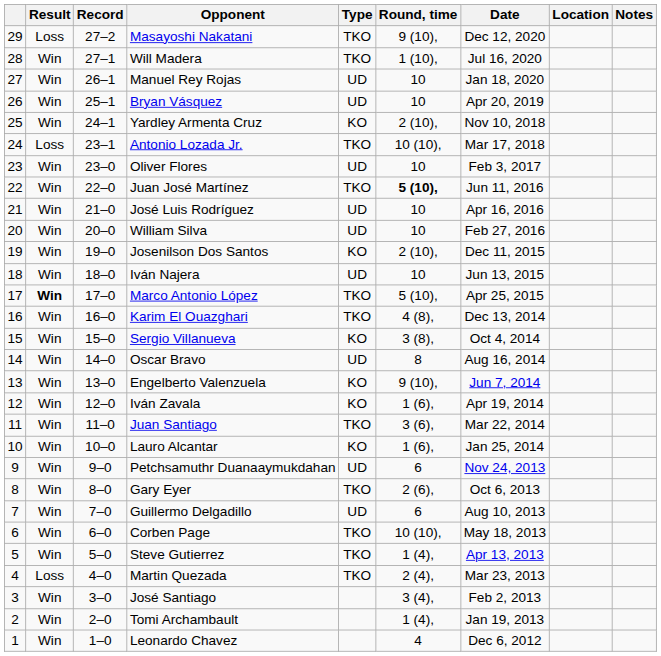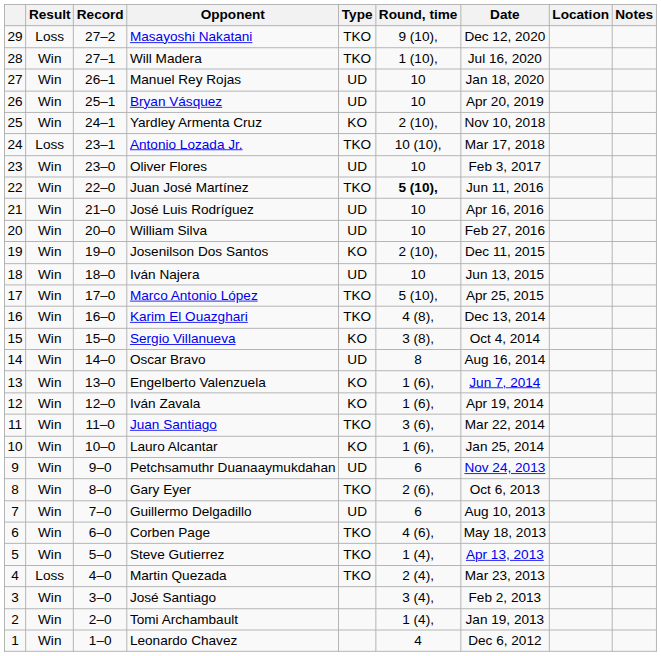 <table class="wikitable" style="text-align:center">
 <tr>
 <th></th>
 <th>Result</th>
 <th>Record</th>
 <th>Opponent</th>
 <th>Type</th>
 <th>Round, time</th>
 <th>Date</th>
 <th>Location</th>
 <th>Notes</th>
 </tr>
 <tr>
 <td>29</td>
 <td>Loss</td>
 <td>27–2</td>
 <td style="text-align:left;"><a href='#'>Masayoshi Nakatani</a></td>
 <td>TKO</td>
 <td>9 (10), </td>
 <td>Dec 12, 2020</td>
 <td style="text-align:left;"></td>
 <td style="text-align:left;"></td>
 </tr>
 <tr>
 <td>28</td>
 <td>Win</td>
 <td>27–1</td>
 <td style="text-align:left;">Will Madera</td>
 <td>TKO</td>
 <td>1 (10), </td>
 <td>Jul 16, 2020</td>
 <td style="text-align:left;"></td>
 <td></td>
 </tr>
 <tr>
 <td>27</td>
 <td>Win</td>
 <td>26–1</td>
 <td style="text-align:left;">Manuel Rey Rojas</td>
 <td>UD</td>
 <td>10</td>
 <td>Jan 18, 2020</td>
 <td style="text-align:left;"></td>
 <td></td>
 </tr>
 <tr>
 <td>26</td>
 <td>Win</td>
 <td>25–1</td>
 <td style="text-align:left;"><a href='#'>Bryan Vásquez</a></td>
 <td>UD</td>
 <td>10</td>
 <td>Apr 20, 2019</td>
 <td style="text-align:left;"></td>
 <td></td>
 </tr>
 <tr>
 <td>25</td>
 <td>Win</td>
 <td>24–1</td>
 <td style="text-align:left;">Yardley Armenta Cruz</td>
 <td>KO</td>
 <td>2 (10), </td>
 <td>Nov 10, 2018</td>
 <td style="text-align:left;"></td>
 <td></td>
 </tr>
 <tr>
 <td>24</td>
 <td>Loss</td>
 <td>23–1</td>
 <td style="text-align:left;"><a href='#'>Antonio Lozada Jr.</a></td>
 <td>TKO</td>
 <td>10 (10), </td>
 <td>Mar 17, 2018</td>
 <td style="text-align:left;"></td>
 <td></td>
 </tr>
 <tr>
 <td>23</td>
 <td>Win</td>
 <td>23–0</td>
 <td style="text-align:left;">Oliver Flores</td>
 <td>UD</td>
 <td>10</td>
 <td>Feb 3, 2017</td>
 <td style="text-align:left;"></td>
 <td style="text-align:left;"></td>
 </tr>
 <tr>
 <td>22</td>
 <td>Win</td>
 <td>22–0</td>
 <td style="text-align:left;">Juan José Martínez</td>
 <td>TKO</td>
 <td><strong>5 (10), </strong></td>
 <td>Jun 11, 2016</td>
 <td style="text-align:left;"></td>
 <td style="text-align:left;"></td>
 </tr>
 <tr>
 <td>21</td>
 <td>Win</td>
 <td>21–0</td>
 <td style="text-align:left;">José Luis Rodríguez</td>
 <td>UD</td>
 <td>10</td>
 <td>Apr 16, 2016</td>
 <td style="text-align:left;"></td>
 <td style="text-align:left;"></td>
 </tr>
 <tr>
 <td>20</td>
 <td>Win</td>
 <td>20–0</td>
 <td style="text-align:left;">William Silva</td>
 <td>UD</td>
 <td>10</td>
 <td>Feb 27, 2016</td>
 <td style="text-align:left;"></td>
 <td style="text-align:left;"></td>
 </tr>
 <tr>
 <td>19</td>
 <td>Win</td>
 <td>19–0</td>
 <td style="text-align:left;">Josenilson Dos Santos</td>
 <td>KO</td>
 <td>2 (10), </td>
 <td>Dec 11, 2015</td>
 <td style="text-align:left;"></td>
 <td style="text-align:left;"></td>
 </tr>
 <tr>
 <td>18</td>
 <td>Win</td>
 <td>18–0</td>
 <td style="text-align:left;">Iván Najera</td>
 <td>UD</td>
 <td>10</td>
 <td>Jun 13, 2015</td>
 <td style="text-align:left;"></td>
 <td style="text-align:left;"></td>
 </tr>
 <tr>
 <td>17</td>
-<td><strong>Win</strong></td>
+<td>Win</td>
 <td>17–0</td>
 <td style="text-align:left;"><a href='#'>Marco Antonio López</a></td>
 <td>TKO</td>
 <td>5 (10), </td>
 <td>Apr 25, 2015</td>
 <td style="text-align:left;"></td>
 <td style="text-align:left;"></td>
 </tr>
 <tr>
 <td>16</td>
 <td>Win</td>
 <td>16–0</td>
 <td style="text-align:left;"><a href='#'>Karim El Ouazghari</a></td>
 <td>TKO</td>
 <td>4 (8), </td>
 <td>Dec 13, 2014</td>
 <td style="text-align:left;"></td>
 <td></td>
 </tr>
 <tr>
 <td>15</td>
 <td>Win</td>
 <td>15–0</td>
 <td style="text-align:left;"><a href='#'>Sergio Villanueva</a></td>
 <td>KO</td>
 <td>3 (8), </td>
 <td>Oct 4, 2014</td>
 <td style="text-align:left;"></td>
 <td></td>
 </tr>
 <tr>
 <td>14</td>
 <td>Win</td>
 <td>14–0</td>
 <td style="text-align:left;">Oscar Bravo</td>
 <td>UD</td>
 <td>8</td>
 <td>Aug 16, 2014</td>
 <td style="text-align:left;"></td>
 <td></td>
 </tr>
 <tr>
 <td>13</td>
 <td>Win</td>
 <td>13–0</td>
 <td style="text-align:left;">Engelberto Valenzuela</td>
 <td>KO</td>
-<td>9 (10), </td>
+<td>1 (6), </td>
 <td><a href='#'>Jun 7, 2014</a></td>
 <td style="text-align:left;"></td>
 <td></td>
 </tr>
 <tr>
 <td>12</td>
 <td>Win</td>
 <td>12–0</td>
 <td style="text-align:left;">Iván Zavala</td>
 <td>KO</td>
 <td>1 (6), </td>
 <td>Apr 19, 2014</td>
 <td style="text-align:left;"></td>
 <td></td>
 </tr>
 <tr>
 <td>11</td>
 <td>Win</td>
 <td>11–0</td>
 <td style="text-align:left;"><a href='#'>Juan Santiago</a></td>
 <td>TKO</td>
 <td>3 (6), </td>
 <td>Mar 22, 2014</td>
 <td style="text-align:left;"></td>
 <td></td>
 </tr>
 <tr>
 <td>10</td>
 <td>Win</td>
 <td>10–0</td>
 <td style="text-align:left;">Lauro Alcantar</td>
 <td>KO</td>
 <td>1 (6), </td>
 <td>Jan 25, 2014</td>
 <td style="text-align:left;"></td>
 <td></td>
 </tr>
 <tr>
 <td>9</td>
 <td>Win</td>
 <td>9–0</td>
 <td style="text-align:left;">Petchsamuthr Duanaaymukdahan</td>
 <td>UD</td>
 <td>6</td>
 <td><a href='#'>Nov 24, 2013</a></td>
 <td style="text-align:left;"></td>
 <td></td>
 </tr>
 <tr>
 <td>8</td>
 <td>Win</td>
 <td>8–0</td>
 <td style="text-align:left;">Gary Eyer</td>
 <td>TKO</td>
 <td>2 (6), </td>
 <td>Oct 6, 2013</td>
 <td style="text-align:left;"></td>
 <td></td>
 </tr>
 <tr>
 <td>7</td>
 <td>Win</td>
 <td>7–0</td>
 <td style="text-align:left;">Guillermo Delgadillo</td>
 <td>UD</td>
 <td>6</td>
 <td>Aug 10, 2013</td>
 <td style="text-align:left;"></td>
 <td></td>
 </tr>
 <tr>
 <td>6</td>
 <td>Win</td>
 <td>6–0</td>
 <td style="text-align:left;">Corben Page</td>
 <td>TKO</td>
-<td>10 (10), </td>
+<td>4 (6), </td>
 <td>May 18, 2013</td>
 <td style="text-align:left;"></td>
 <td></td>
 </tr>
 <tr>
 <td>5</td>
 <td>Win</td>
 <td>5–0</td>
 <td style="text-align:left;">Steve Gutierrez</td>
 <td>TKO</td>
 <td>1 (4), </td>
 <td><a href='#'>Apr 13, 2013</a></td>
 <td style="text-align:left;"></td>
 <td></td>
 </tr>
 <tr>
 <td>4</td>
 <td>Loss</td>
 <td>4–0</td>
 <td style="text-align:left;">Martin Quezada</td>
 <td>TKO</td>
 <td>2 (4), </td>
 <td>Mar 23, 2013</td>
 <td style="text-align:left;"></td>
 <td></td>
 </tr>
 <tr>
 <td>3</td>
 <td>Win</td>
 <td>3–0</td>
 <td style="text-align:left;">José Santiago</td>
 <td></td>
 <td>3 (4), </td>
 <td>Feb 2, 2013</td>
 <td style="text-align:left;"></td>
 <td></td>
 </tr>
 <tr>
 <td>2</td>
 <td>Win</td>
 <td>2–0</td>
 <td style="text-align:left;">Tomi Archambault</td>
 <td></td>
 <td>1 (4), </td>
 <td>Jan 19, 2013</td>
 <td style="text-align:left;"></td>
 <td></td>
 </tr>
 <tr>
 <td>1</td>
 <td>Win</td>
 <td>1–0</td>
 <td style="text-align:left;">Leonardo Chavez</td>
 <td></td>
 <td>4</td>
 <td>Dec 6, 2012</td>
 <td style="text-align:left;"></td>
 <td></td>
 </tr>
 </table>
